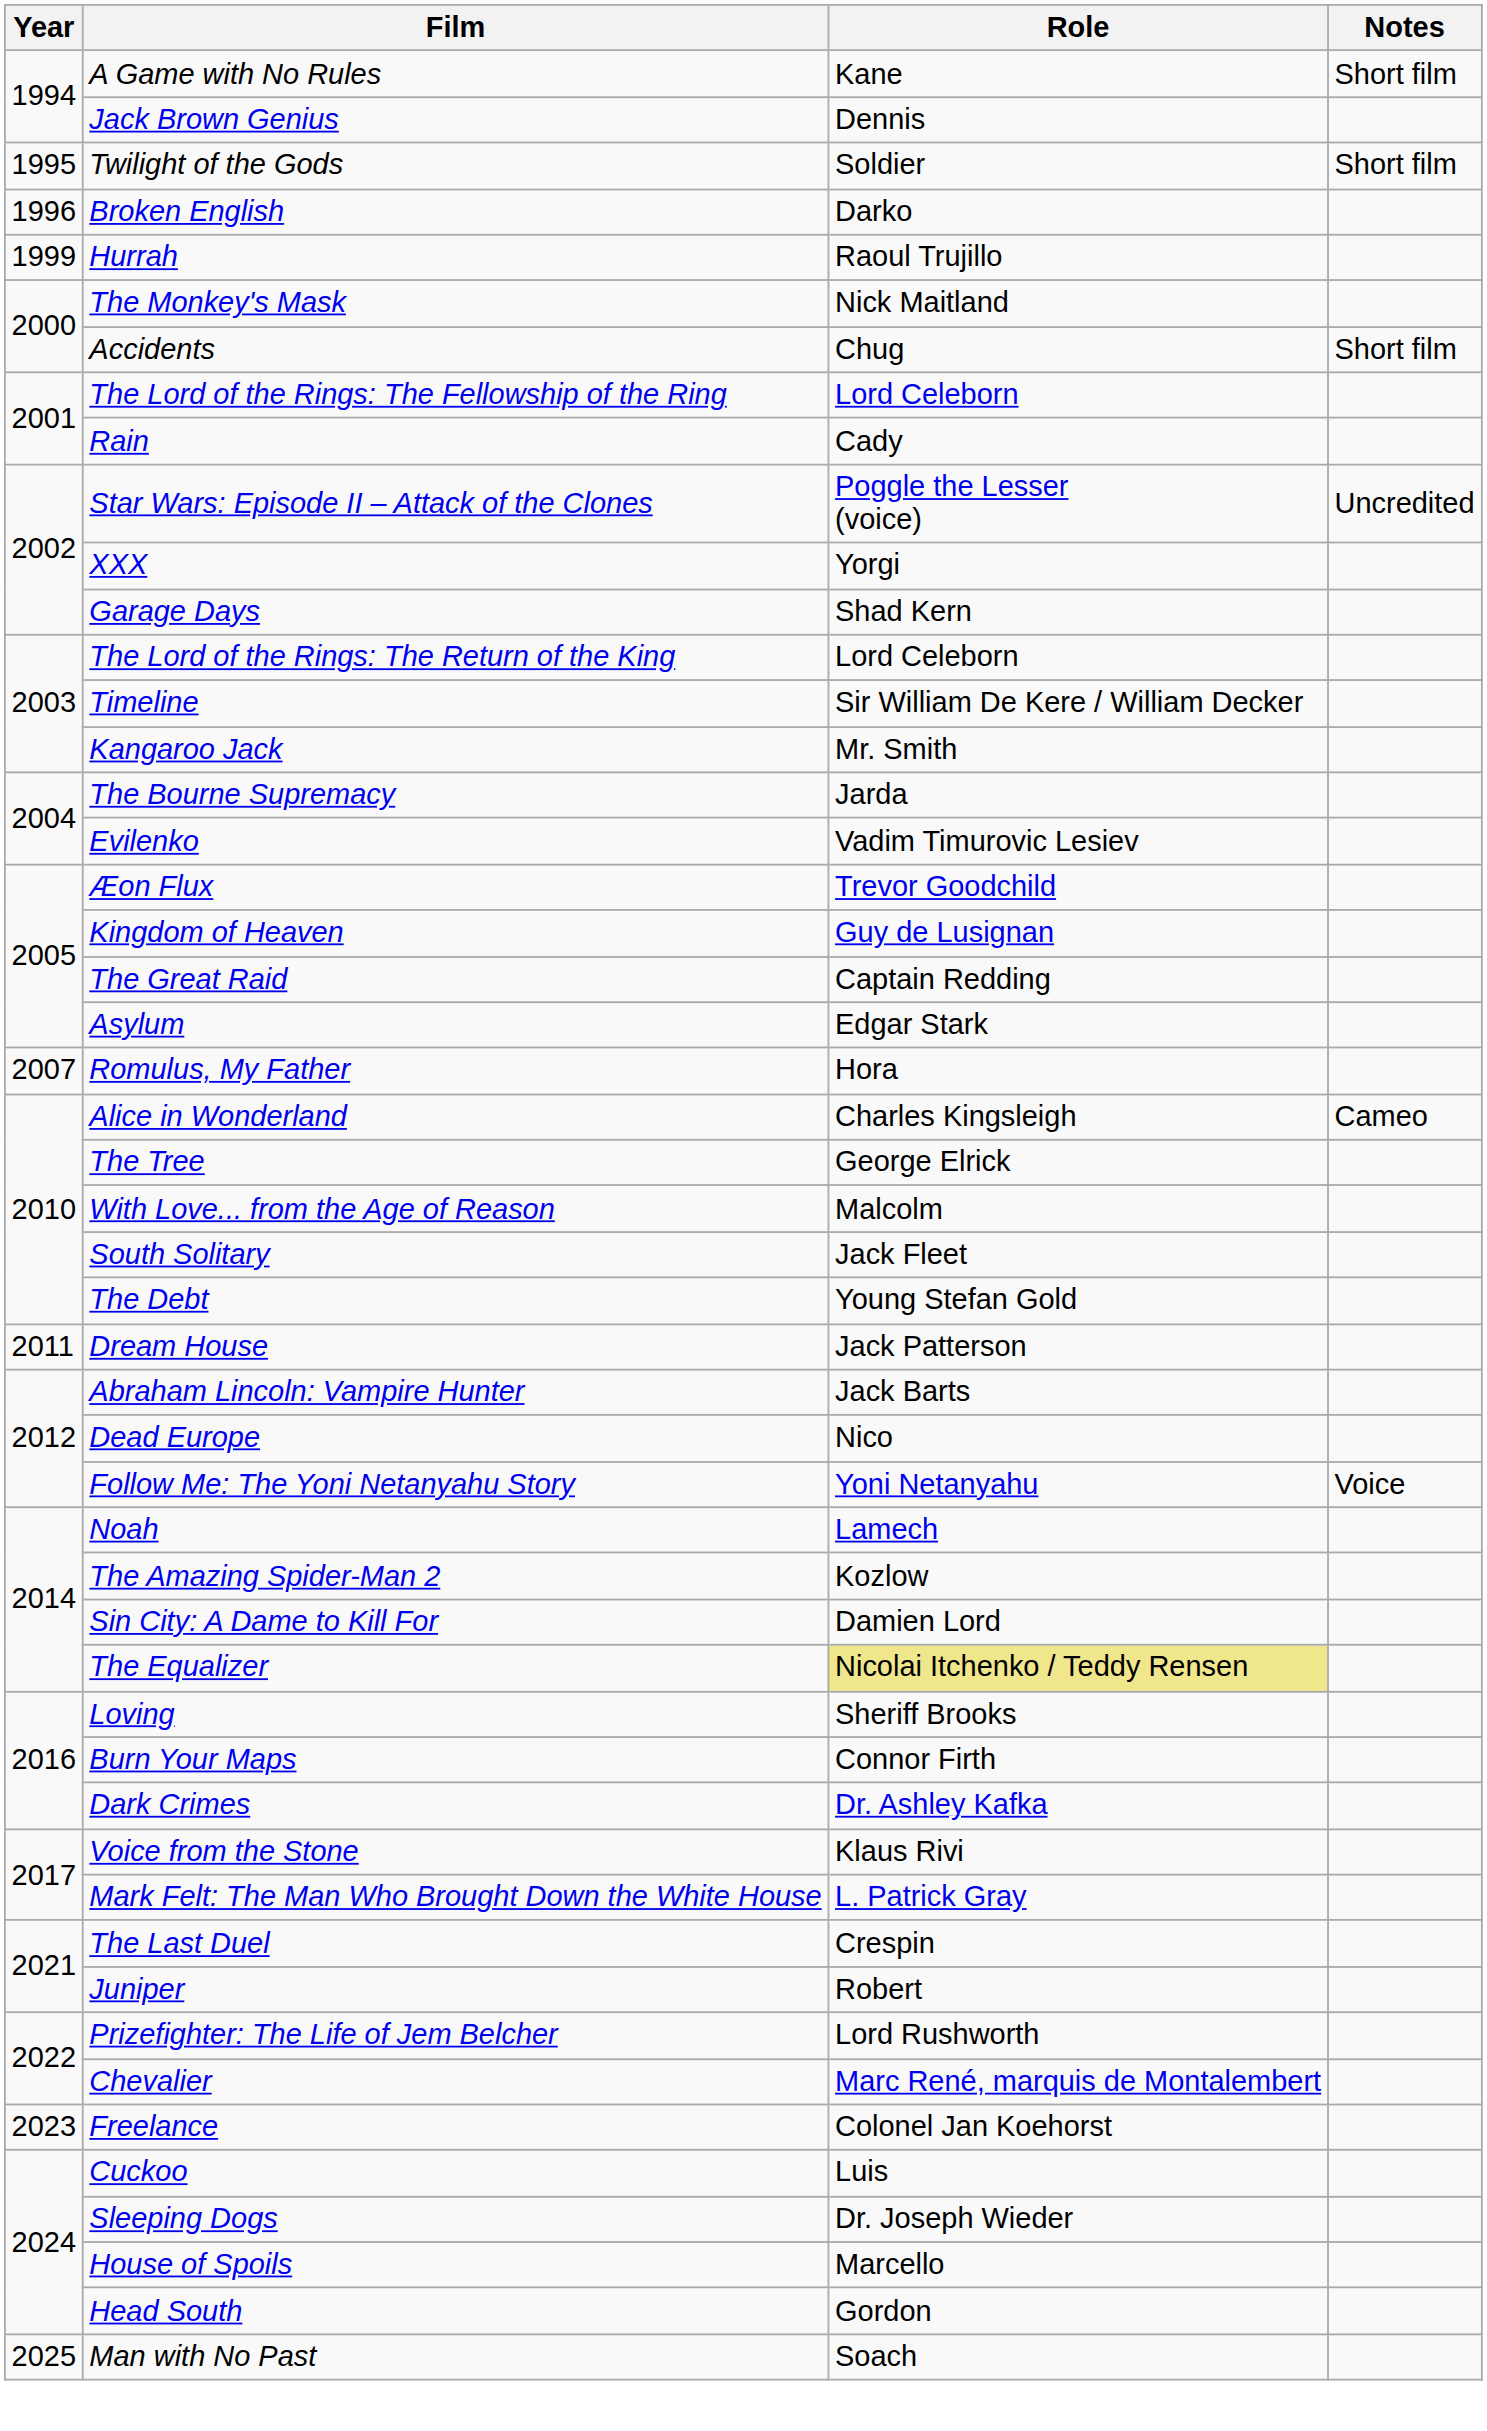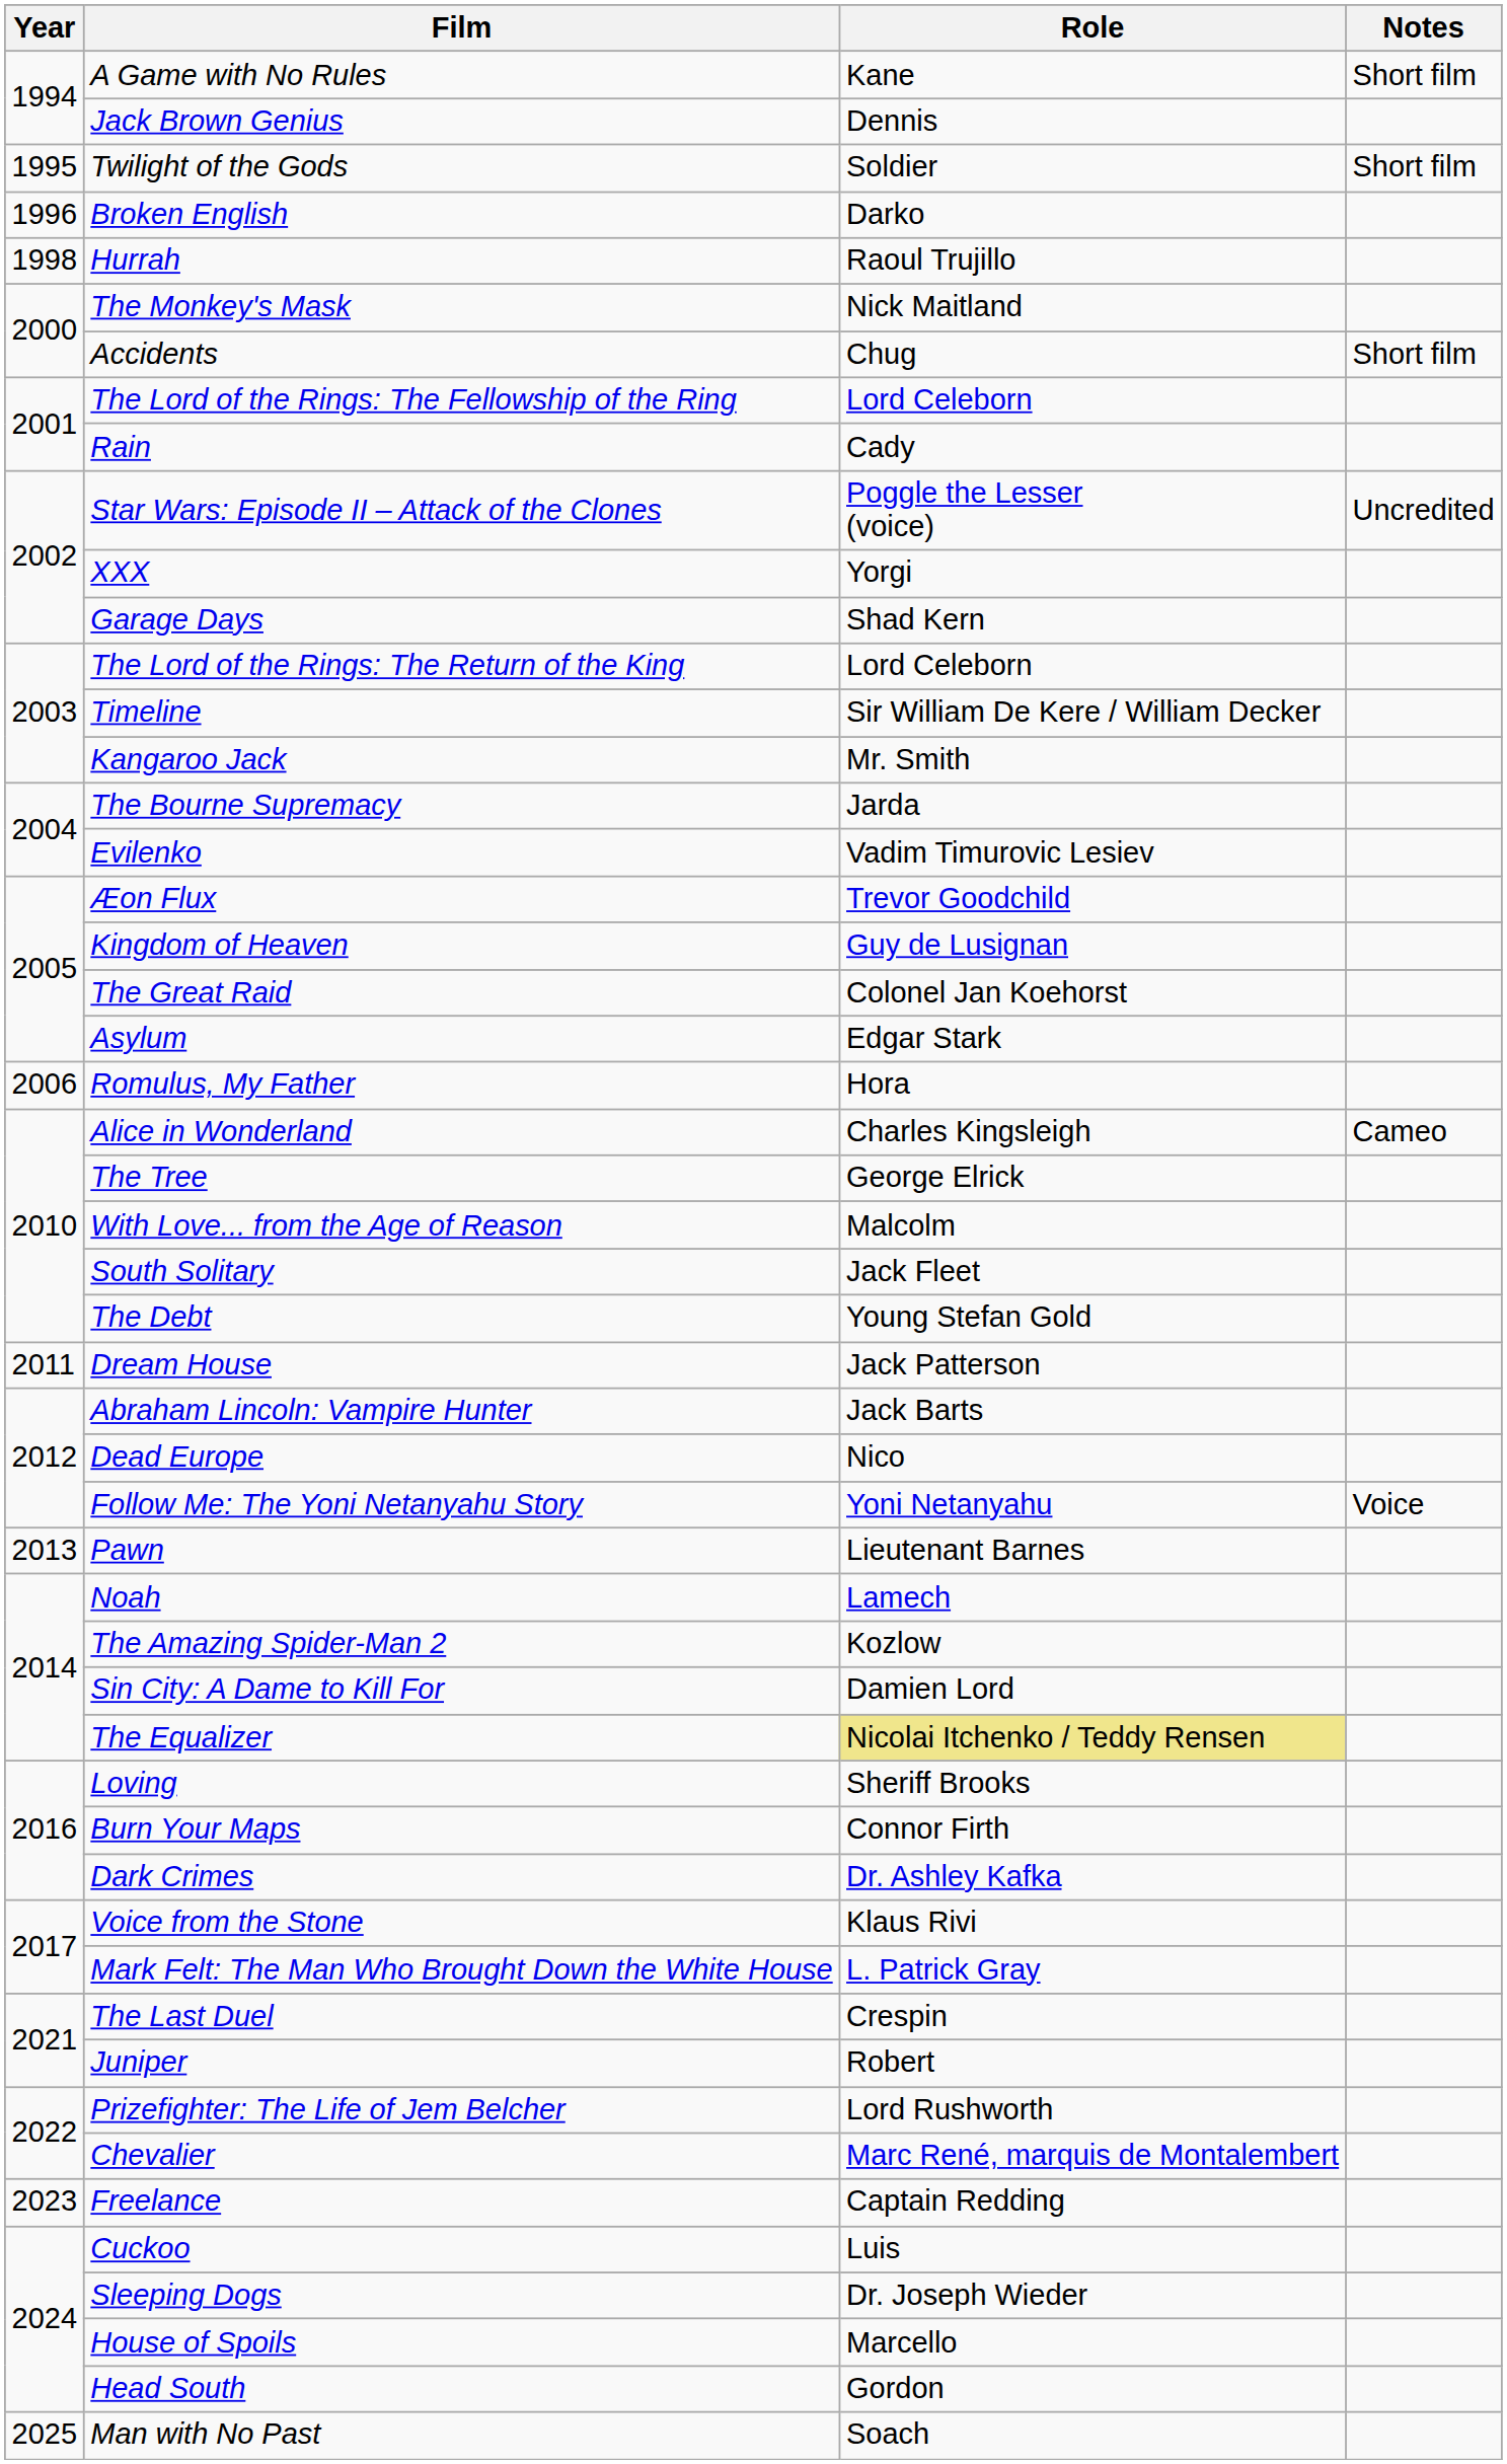 <table class="wikitable sortable">
 <tr>
 <th>Year</th>
 <th>Film</th>
 <th>Role</th>
 <th>Notes</th>
 </tr>
 <tr>
 <td rowspan=2>1994</td>
 <td><em>A Game with No Rules</em></td>
 <td>Kane</td>
 <td>Short film</td>
 </tr>
 <tr>
 <td><em><a href='#'>Jack Brown Genius</a></em></td>
 <td>Dennis</td>
 <td></td>
 </tr>
 <tr>
 <td>1995</td>
 <td><em>Twilight of the Gods</em></td>
 <td>Soldier</td>
 <td>Short film</td>
 </tr>
 <tr>
 <td>1996</td>
 <td><em><a href='#'>Broken English</a></em></td>
 <td>Darko</td>
 <td></td>
 </tr>
 <tr>
-<td>1999</td>
+<td>1998</td>
 <td><em><a href='#'>Hurrah</a></em></td>
 <td>Raoul Trujillo</td>
 <td></td>
 </tr>
 <tr>
 <td rowspan=2>2000</td>
 <td><em><a href='#'>The Monkey's Mask</a></em></td>
 <td>Nick Maitland</td>
 <td></td>
 </tr>
 <tr>
 <td><em>Accidents</em></td>
 <td>Chug</td>
 <td>Short film</td>
 </tr>
 <tr>
 <td rowspan=2>2001</td>
 <td><em><a href='#'>The Lord of the Rings: The Fellowship of the Ring</a></em></td>
 <td><a href='#'>Lord Celeborn</a></td>
 <td></td>
 </tr>
 <tr>
 <td><em><a href='#'>Rain</a></em></td>
 <td>Cady</td>
 <td></td>
 </tr>
 <tr>
 <td rowspan=3>2002</td>
 <td><em><a href='#'>Star Wars: Episode II – Attack of the Clones</a></em></td>
 <td><a href='#'>Poggle the Lesser</a> <br>(voice)</td>
 <td>Uncredited</td>
 </tr>
 <tr>
 <td><em><a href='#'>XXX</a></em></td>
 <td>Yorgi</td>
 <td></td>
 </tr>
 <tr>
 <td><em><a href='#'>Garage Days</a></em></td>
 <td>Shad Kern</td>
 <td></td>
 </tr>
 <tr>
 <td rowspan=3>2003</td>
 <td><em><a href='#'>The Lord of the Rings: The Return of the King</a></em></td>
 <td>Lord Celeborn</td>
 <td></td>
 </tr>
 <tr>
 <td><em><a href='#'>Timeline</a></em></td>
 <td>Sir William De Kere / William Decker</td>
 <td></td>
 </tr>
 <tr>
 <td><em><a href='#'>Kangaroo Jack</a></em></td>
 <td>Mr. Smith</td>
 <td></td>
 </tr>
 <tr>
 <td rowspan=2>2004</td>
 <td><em><a href='#'>The Bourne Supremacy</a></em></td>
 <td>Jarda</td>
 <td></td>
 </tr>
 <tr>
 <td><em><a href='#'>Evilenko</a></em></td>
 <td>Vadim Timurovic Lesiev</td>
 <td></td>
 </tr>
 <tr>
 <td rowspan=4>2005</td>
 <td><em><a href='#'>Æon Flux</a></em></td>
 <td><a href='#'>Trevor Goodchild</a></td>
 <td></td>
 </tr>
 <tr>
 <td><em><a href='#'>Kingdom of Heaven</a></em></td>
 <td><a href='#'>Guy de Lusignan</a></td>
 <td></td>
 </tr>
 <tr>
 <td><em><a href='#'>The Great Raid</a></em></td>
-<td>Captain Redding</td>
+<td>Colonel Jan Koehorst</td>
 <td></td>
 </tr>
 <tr>
 <td><em><a href='#'>Asylum</a></em></td>
 <td>Edgar Stark</td>
 <td></td>
 </tr>
 <tr>
-<td>2007</td>
+<td>2006</td>
 <td><em><a href='#'>Romulus, My Father</a></em></td>
 <td>Hora</td>
 <td></td>
 </tr>
 <tr>
 <td rowspan=5>2010</td>
 <td><em><a href='#'>Alice in Wonderland</a></em></td>
 <td>Charles Kingsleigh</td>
 <td>Cameo</td>
 </tr>
 <tr>
 <td><em><a href='#'>The Tree</a></em></td>
 <td>George Elrick</td>
 <td></td>
 </tr>
 <tr>
 <td><em><a href='#'>With Love... from the Age of Reason</a></em></td>
 <td>Malcolm</td>
 <td></td>
 </tr>
 <tr>
 <td><em><a href='#'>South Solitary</a></em></td>
 <td>Jack Fleet</td>
 <td></td>
 </tr>
 <tr>
 <td><em><a href='#'>The Debt</a></em></td>
 <td>Young Stefan Gold</td>
 <td></td>
 </tr>
 <tr>
 <td>2011</td>
 <td><em><a href='#'>Dream House</a></em></td>
 <td>Jack Patterson</td>
 <td></td>
 </tr>
 <tr>
 <td rowspan=3>2012</td>
 <td><em><a href='#'>Abraham Lincoln: Vampire Hunter</a></em></td>
 <td>Jack Barts</td>
 <td></td>
 </tr>
 <tr>
 <td><em><a href='#'>Dead Europe</a></em></td>
 <td>Nico</td>
 <td></td>
 </tr>
 <tr>
 <td><em><a href='#'>Follow Me: The Yoni Netanyahu Story</a></em></td>
 <td><a href='#'>Yoni Netanyahu</a></td>
 <td>Voice</td>
+</tr>
+<tr>
+<td>2013</td>
+<td><em><a href='#'>Pawn</a></em></td>
+<td>Lieutenant Barnes</td>
+<td></td>
 </tr>
 <tr>
 <td rowspan=4>2014</td>
 <td><em><a href='#'>Noah</a></em></td>
 <td><a href='#'>Lamech</a></td>
 <td></td>
 </tr>
 <tr>
 <td><em><a href='#'>The Amazing Spider-Man 2</a></em></td>
 <td>Kozlow</td>
 <td></td>
 </tr>
 <tr>
 <td><em><a href='#'>Sin City: A Dame to Kill For</a></em></td>
 <td>Damien Lord</td>
 <td></td>
 </tr>
 <tr>
 <td><em><a href='#'>The Equalizer</a></em></td>
 <td style="background: khaki;">Nicolai Itchenko / Teddy Rensen</td>
 <td></td>
 </tr>
 <tr>
 <td rowspan=3>2016</td>
 <td><em><a href='#'>Loving</a></em></td>
 <td>Sheriff Brooks</td>
 <td></td>
 </tr>
 <tr>
 <td><em><a href='#'>Burn Your Maps</a></em></td>
 <td>Connor Firth</td>
 <td></td>
 </tr>
 <tr>
 <td><em><a href='#'>Dark Crimes</a></em></td>
 <td><a href='#'>Dr. Ashley Kafka</a></td>
 <td></td>
 </tr>
 <tr>
 <td rowspan=2>2017</td>
 <td><em><a href='#'>Voice from the Stone</a></em></td>
 <td>Klaus Rivi</td>
 <td></td>
 </tr>
 <tr>
 <td><em><a href='#'>Mark Felt: The Man Who Brought Down the White House</a></em></td>
 <td><a href='#'>L. Patrick Gray</a></td>
 <td></td>
 </tr>
 <tr>
 <td rowspan=2>2021</td>
 <td><em><a href='#'>The Last Duel</a></em></td>
 <td>Crespin</td>
 <td></td>
 </tr>
 <tr>
 <td><em><a href='#'>Juniper</a></em></td>
 <td>Robert</td>
 <td></td>
 </tr>
 <tr>
 <td rowspan="2">2022</td>
 <td><em><a href='#'>Prizefighter: The Life of Jem Belcher</a></em></td>
 <td>Lord Rushworth</td>
 <td></td>
 </tr>
 <tr>
 <td><em><a href='#'>Chevalier</a></em></td>
 <td><a href='#'>Marc René, marquis de Montalembert</a></td>
 <td></td>
 </tr>
 <tr>
 <td>2023</td>
 <td><em><a href='#'>Freelance</a></em></td>
-<td>Colonel Jan Koehorst</td>
+<td>Captain Redding</td>
 <td></td>
 </tr>
 <tr>
 <td rowspan="4">2024</td>
 <td><em><a href='#'>Cuckoo</a></em></td>
 <td>Luis</td>
 <td></td>
 </tr>
 <tr>
 <td><em><a href='#'>Sleeping Dogs</a></em></td>
 <td>Dr. Joseph Wieder</td>
 <td></td>
 </tr>
 <tr>
 <td><em><a href='#'>House of Spoils</a></em></td>
 <td>Marcello</td>
 <td></td>
 </tr>
 <tr>
 <td><em><a href='#'>Head South</a></em></td>
 <td>Gordon</td>
 <td></td>
 </tr>
 <tr>
 <td>2025</td>
 <td><em>Man with No Past</em></td>
 <td>Soach</td>
 <td></td>
 </tr>
 </table>
